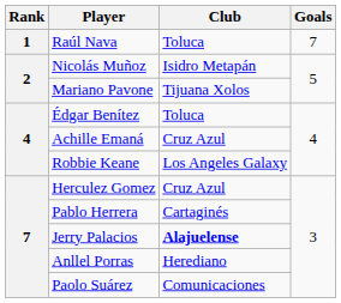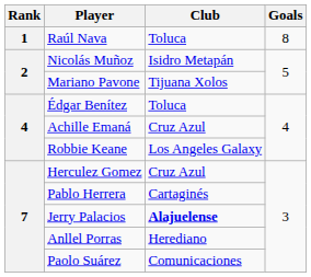 <table class="wikitable">
 <tr>
 <th>Rank</th>
 <th>Player</th>
 <th>Club</th>
 <th>Goals</th>
 </tr>
 <tr>
 <th align=center>1</th>
 <td> <a href='#'>Raúl Nava</a></td>
 <td> <a href='#'>Toluca</a></td>
-<td align=center>7</td>
+<td align=center>8</td>
 </tr>
 <tr>
 <th align=center rowspan=2>2</th>
 <td> <a href='#'>Nicolás Muñoz</a></td>
 <td> <a href='#'>Isidro Metapán</a></td>
 <td align=center rowspan=2>5</td>
 </tr>
 <tr>
 <td> <a href='#'>Mariano Pavone</a></td>
 <td> <a href='#'>Tijuana Xolos</a></td>
 </tr>
 <tr>
 <th align=center rowspan=3>4</th>
 <td> <a href='#'>Édgar Benítez</a></td>
 <td> <a href='#'>Toluca</a></td>
 <td align=center rowspan=3>4</td>
 </tr>
 <tr>
 <td> <a href='#'>Achille Emaná</a></td>
 <td> <a href='#'>Cruz Azul</a></td>
 </tr>
 <tr>
 <td> <a href='#'>Robbie Keane</a></td>
 <td> <a href='#'>Los Angeles Galaxy</a></td>
 </tr>
 <tr>
 <th align=center rowspan=5>7</th>
 <td> <a href='#'>Herculez Gomez</a></td>
 <td> <a href='#'>Cruz Azul</a></td>
 <td align=center rowspan=5>3</td>
 </tr>
 <tr>
 <td> <a href='#'>Pablo Herrera</a></td>
 <td> <a href='#'>Cartaginés</a></td>
 </tr>
 <tr>
 <td> <a href='#'>Jerry Palacios</a></td>
 <td><strong> <a href='#'>Alajuelense</a></strong></td>
 </tr>
 <tr>
 <td> <a href='#'>Anllel Porras</a></td>
 <td> <a href='#'>Herediano</a></td>
 </tr>
 <tr>
 <td> <a href='#'>Paolo Suárez</a></td>
 <td> <a href='#'>Comunicaciones</a></td>
 </tr>
 </table>
